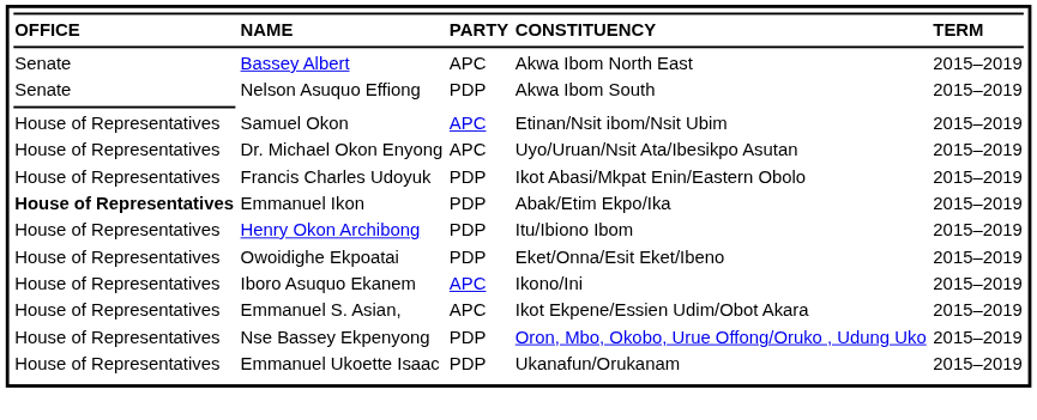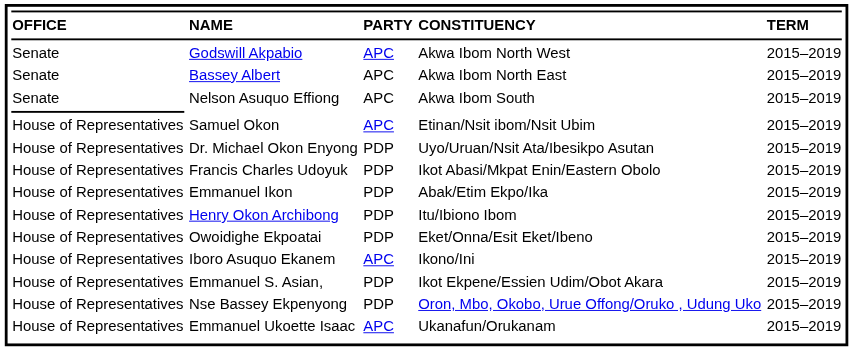 <table cellpadding=1 cellspacing=4 style="margin:3px; border:3px solid #000000;">
 <tr>
 <td bgcolor=#000000 colspan=5></td>
 </tr>
 <tr>
 <td><strong>OFFICE</strong></td>
 <td><strong>NAME</strong></td>
 <td><strong>PARTY</strong></td>
 <td><strong>CONSTITUENCY</strong></td>
 <td><strong>TERM</strong></td>
 </tr>
 <tr>
 <td bgcolor=#000000 colspan=5></td>
 </tr>
 <tr>
 <td Senate of Nigeria>Senate</td>
+<td><a href='#'>Godswill Akpabio</a></td>
+<td All Progressive Congress (Nigeria)><a href='#'>APC</a></td>
+<td>Akwa Ibom North West</td>
+<td>2015–2019</td>
+</tr>
+<tr>
+<td Senate of Nigeria>Senate</td>
 <td><a href='#'>Bassey Albert</a></td>
 <td People's Democratic Party (Nigeria)>APC</td>
 <td>Akwa Ibom North East</td>
 <td>2015–2019</td>
 </tr>
 <tr>
 <td Senate of Nigeria>Senate</td>
 <td>Nelson Asuquo Effiong</td>
-<td People's Democratic Party (Nigeria)>PDP</td>
+<td People's Democratic Party (Nigeria)>APC</td>
 <td>Akwa Ibom South</td>
 <td>2015–2019</td>
 </tr>
 <tr>
 <td bgcolor=#000000 coCTlspan=5></td>
 </tr>
 <tr>
 <td House of Representatives of Nigeria>House of Representatives</td>
 <td>Samuel Okon</td>
 <td All Progressive Congress (Nigeria)><a href='#'>APC</a></td>
 <td>Etinan/Nsit ibom/Nsit Ubim</td>
 <td>2015–2019</td>
 </tr>
 <tr>
 <td House of Representatives of Nigeria>House of Representatives</td>
 <td>Dr. Michael Okon Enyong</td>
-<td People's Democratic Party (Nigeria)>APC</td>
+<td People's Democratic Party (Nigeria)>PDP</td>
 <td>Uyo/Uruan/Nsit Ata/Ibesikpo Asutan</td>
 <td>2015–2019</td>
 </tr>
 <tr>
 <td House of Representatives of Nigeria>House of Representatives</td>
 <td>Francis Charles Udoyuk</td>
 <td People's Democratic Party (Nigeria)>PDP</td>
 <td>Ikot Abasi/Mkpat Enin/Eastern Obolo</td>
 <td>2015–2019</td>
 </tr>
 <tr>
-<td House of Representatives of Nigeria><strong>House of Representatives</strong></td>
+<td House of Representatives of Nigeria>House of Representatives</td>
 <td>Emmanuel Ikon</td>
 <td People's Democratic Party (Nigeria)>PDP</td>
 <td>Abak/Etim Ekpo/Ika</td>
 <td>2015–2019</td>
 </tr>
 <tr>
 <td House of Representatives of Nigeria>House of Representatives</td>
 <td><a href='#'>Henry Okon Archibong</a></td>
 <td People's Democratic Party (Nigeria)>PDP</td>
 <td>Itu/Ibiono Ibom</td>
 <td>2015–2019</td>
 </tr>
 <tr>
 <td House of Representatives of Nigeria>House of Representatives</td>
 <td>Owoidighe Ekpoatai</td>
 <td People's Democratic Party (Nigeria)>PDP</td>
 <td>Eket/Onna/Esit Eket/Ibeno</td>
 <td>2015–2019</td>
 </tr>
 <tr>
 <td House of Representatives of Nigeria>House of Representatives</td>
 <td>Iboro Asuquo Ekanem</td>
 <td All Progressive Congress (Nigeria)><a href='#'>APC</a></td>
 <td>Ikono/Ini</td>
 <td>2015–2019</td>
 </tr>
 <tr>
 <td House of Representatives of Nigeria>House of Representatives</td>
 <td>Emmanuel S. Asian,</td>
-<td People's Democratic Party (Nigeria)>APC</td>
+<td People's Democratic Party (Nigeria)>PDP</td>
 <td>Ikot Ekpene/Essien Udim/Obot Akara</td>
 <td>2015–2019</td>
 </tr>
 <tr>
 <td House of Representatives of Nigeria>House of Representatives</td>
 <td>Nse Bassey Ekpenyong</td>
 <td People's Democratic Party (Nigeria)>PDP</td>
 <td><a href='#'>Oron, Mbo, Okobo, Urue Offong/Oruko , Udung Uko</a></td>
 <td>2015–2019</td>
 </tr>
 <tr>
 <td House of Representatives of Nigeria>House of Representatives</td>
 <td>Emmanuel Ukoette Isaac</td>
-<td People's Democratic Party (Nigeria)>PDP</td>
+<td All Progressive Congress (Nigeria)><a href='#'>APC</a></td>
 <td>Ukanafun/Orukanam</td>
 <td>2015–2019</td>
 </tr>
 <tr>
 </tr>
 </table>
